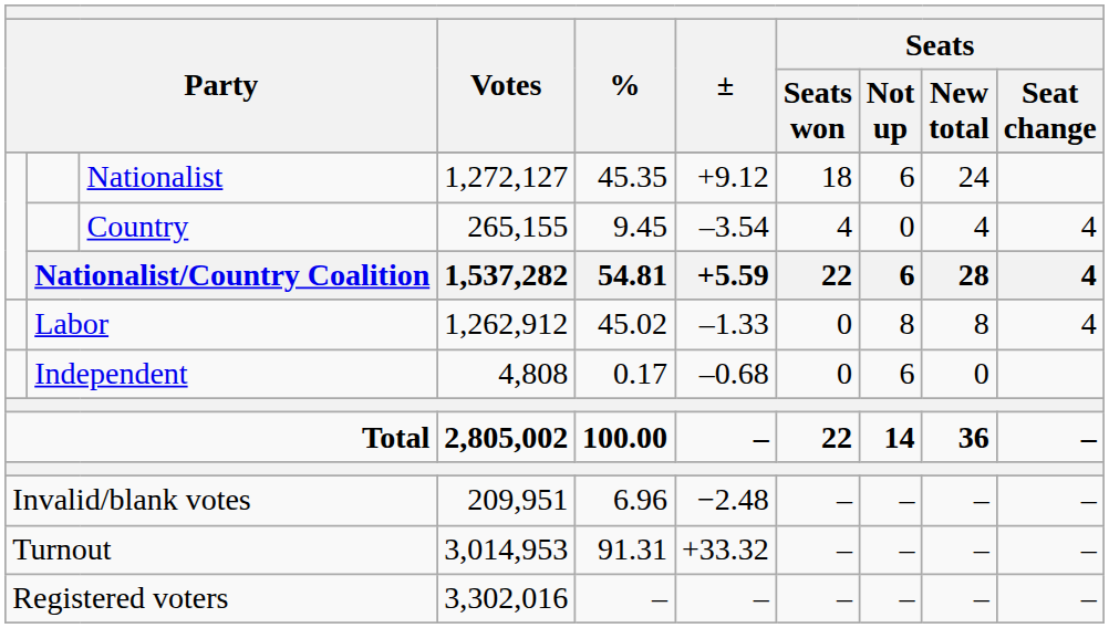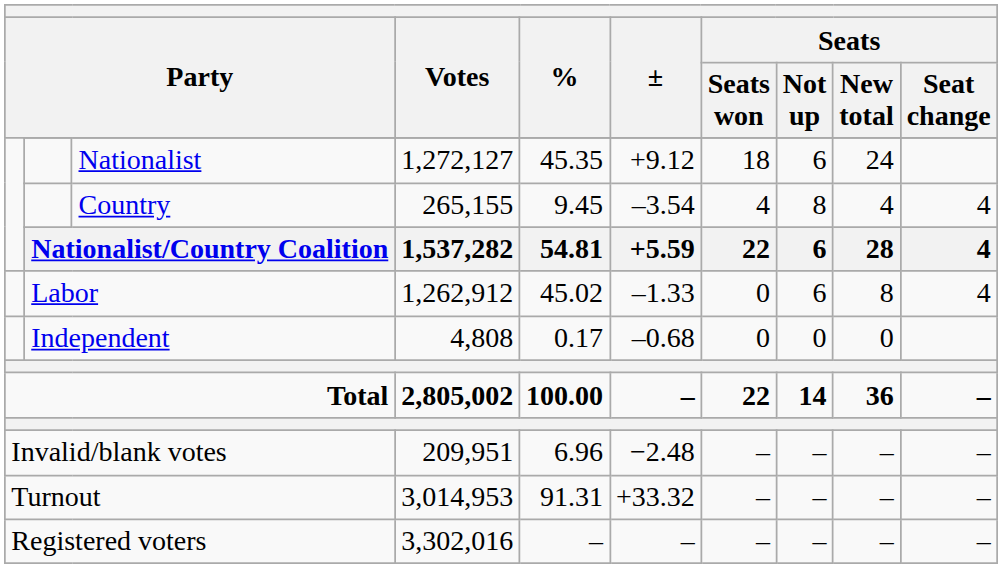 <table class="wikitable sortable tpl-blanktable" style="text-align:right; margin-bottom:0">
 <tr>
 <th colspan="10"></th>
 </tr>
 <tr>
 <th colspan="3" rowspan="2">Party</th>
 <th rowspan="2">Votes</th>
 <th rowspan="2">%</th>
 <th rowspan="2">±</th>
 <th colspan="4">Seats</th>
 </tr>
 <tr>
 <th>Seats<br>won</th>
 <th>Not<br>up</th>
 <th>New<br>total</th>
 <th>Seat<br>change</th>
 </tr>
 <tr>
 <td rowspan="4" > </td>
 </tr>
 <tr>
 <td> </td>
 <td style="text-align:left;"><a href='#'>Nationalist</a></td>
 <td>1,272,127</td>
 <td>45.35</td>
 <td>+9.12</td>
 <td>18</td>
 <td>6</td>
 <td>24</td>
 <td></td>
 </tr>
 <tr>
 <td> </td>
 <td style="text-align:left;"><a href='#'>Country</a></td>
 <td>265,155</td>
 <td>9.45</td>
 <td>–3.54</td>
 <td>4</td>
-<td>0</td>
+<td>8</td>
 <td>4</td>
 <td> 4</td>
 </tr>
 <tr>
 <th colspan="2" style="text-align:left;"><a href='#'>Nationalist/Country Coalition</a></th>
 <th style="text-align:right;">1,537,282</th>
 <th style="text-align:right;">54.81</th>
 <th style="text-align:right;">+5.59</th>
 <th style="text-align:right;">22</th>
 <th style="text-align:right;">6</th>
 <th style="text-align:right;">28</th>
 <th style="text-align:right;"> 4</th>
 </tr>
 <tr>
 <td> </td>
 <td colspan="2" style="text-align:left;"><a href='#'>Labor</a></td>
 <td>1,262,912</td>
 <td>45.02</td>
 <td>–1.33</td>
 <td>0</td>
-<td>8</td>
+<td>6</td>
 <td>8</td>
 <td> 4</td>
 </tr>
 <tr>
 <td> </td>
 <td colspan="2" style="text-align:left;"><a href='#'>Independent</a></td>
 <td>4,808</td>
 <td>0.17</td>
 <td>–0.68</td>
 <td>0</td>
-<td>6</td>
+<td>0</td>
 <td>0</td>
 <td></td>
 </tr>
 <tr>
 <th colspan=10></th>
 </tr>
 <tr>
 <td colspan="3"><strong>Total</strong></td>
 <td><strong>2,805,002</strong></td>
 <td><strong>100.00</strong></td>
 <td><strong>–</strong></td>
 <td><strong>22</strong></td>
 <td><strong>14</strong></td>
 <td><strong>36</strong></td>
 <td><strong>–</strong></td>
 </tr>
 <tr>
 <th colspan=10></th>
 </tr>
 <tr>
 <td colspan="3" align=left>Invalid/blank votes</td>
 <td>209,951</td>
 <td>6.96</td>
 <td>−2.48</td>
 <td>–</td>
 <td>–</td>
 <td>–</td>
 <td>–</td>
 </tr>
 <tr>
 <td colspan="3" align=left>Turnout</td>
 <td>3,014,953</td>
 <td>91.31</td>
 <td>+33.32</td>
 <td>–</td>
 <td>–</td>
 <td>–</td>
 <td>–</td>
 </tr>
 <tr>
 <td colspan="3" align=left>Registered voters</td>
 <td>3,302,016</td>
 <td>–</td>
 <td>–</td>
 <td>–</td>
 <td>–</td>
 <td>–</td>
 <td>–</td>
 </tr>
 </table>
